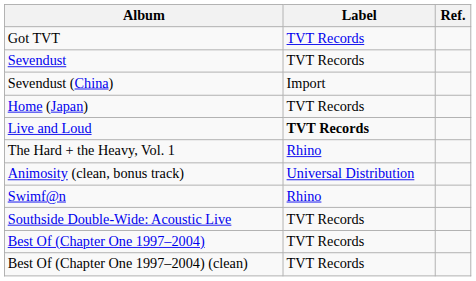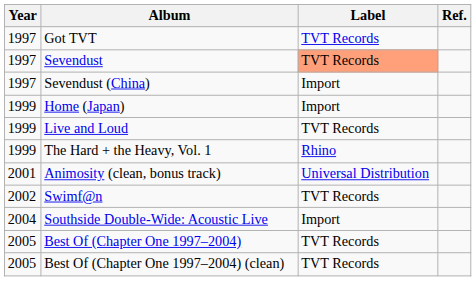 <table class="wikitable" width="525">
 <tr>
+<th>Year</th>
 <th>Album</th>
 <th>Label</th>
 <th>Ref.</th>
 </tr>
 <tr>
+<td>1997</td>
 <td>Got TVT</td>
 <td><a href='#'>TVT Records</a></td>
 <td></td>
 </tr>
 <tr>
+<td>1997</td>
 <td><a href='#'>Sevendust</a></td>
-<td>TVT Records</td>
+<td style="background: lightsalmon;">TVT Records</td>
 <td></td>
 </tr>
 <tr>
+<td>1997</td>
 <td>Sevendust (<a href='#'>China</a>)</td>
 <td>Import</td>
 <td></td>
 </tr>
 <tr>
+<td>1999</td>
 <td><a href='#'>Home</a> (<a href='#'>Japan</a>)</td>
+<td>Import</td>
+<td></td>
+</tr>
+<tr>
+<td>1999</td>
+<td><a href='#'>Live and Loud</a></td>
 <td>TVT Records</td>
 <td></td>
 </tr>
 <tr>
-<td><a href='#'>Live and Loud</a></td>
-<td><strong>TVT Records</strong></td>
-<td></td>
-</tr>
-<tr>
+<td>1999</td>
 <td>The Hard + the Heavy, Vol. 1</td>
 <td><a href='#'>Rhino</a></td>
 <td></td>
 </tr>
 <tr>
+<td>2001</td>
 <td><a href='#'>Animosity</a> (clean, bonus track)</td>
 <td><a href='#'>Universal Distribution</a></td>
 <td></td>
 </tr>
 <tr>
+<td>2002</td>
 <td><a href='#'>Swimf@n</a></td>
-<td><a href='#'>Rhino</a></td>
-<td></td>
-</tr>
-<tr>
-<td><a href='#'>Southside Double-Wide: Acoustic Live</a></td>
 <td>TVT Records</td>
 <td></td>
 </tr>
 <tr>
+<td>2004</td>
+<td><a href='#'>Southside Double-Wide: Acoustic Live</a></td>
+<td>Import</td>
+<td></td>
+</tr>
+<tr>
+<td>2005</td>
 <td><a href='#'>Best Of (Chapter One 1997–2004)</a></td>
 <td>TVT Records</td>
 <td></td>
 </tr>
 <tr>
+<td>2005</td>
 <td>Best Of (Chapter One 1997–2004) (clean)</td>
 <td>TVT Records</td>
 <td></td>
 </tr>
 </table>
